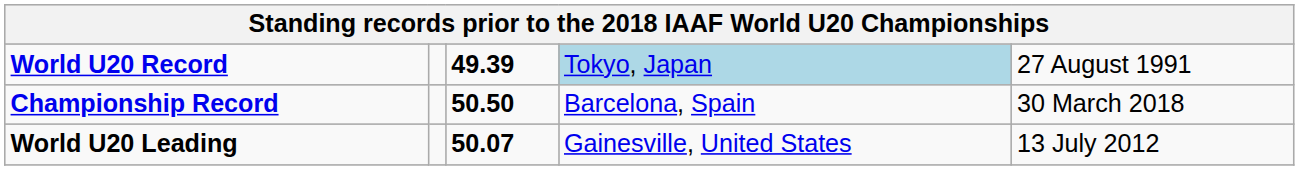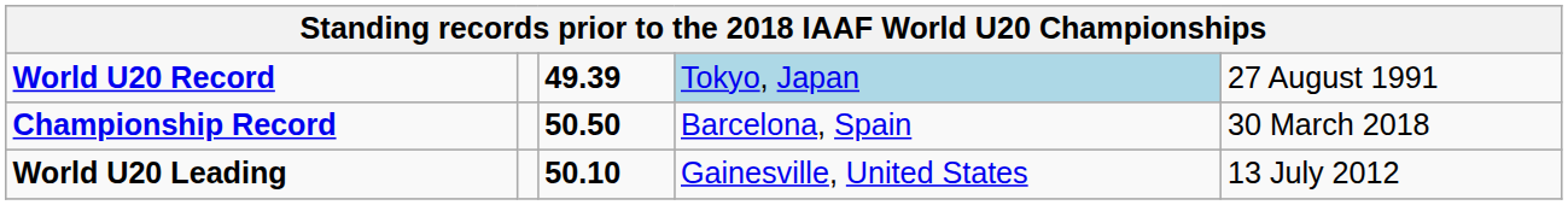 <table class="wikitable" width=65%>
 <tr>
 <th colspan="5">Standing records prior to the 2018 IAAF World U20 Championships</th>
 </tr>
 <tr>
 <td><strong><a href='#'>World U20 Record</a></strong></td>
 <td></td>
 <td><strong>49.39</strong></td>
 <td style="background: lightblue;"><a href='#'>Tokyo</a>, <a href='#'>Japan</a></td>
 <td>27 August 1991</td>
 </tr>
 <tr>
 <td><strong><a href='#'>Championship Record</a></strong></td>
 <td></td>
 <td><strong>50.50</strong></td>
 <td><a href='#'>Barcelona</a>, <a href='#'>Spain</a></td>
 <td>30 March 2018</td>
 </tr>
 <tr>
 <td><strong>World U20 Leading</strong></td>
 <td></td>
-<td><strong>50.07</strong></td>
+<td><strong>50.10</strong></td>
 <td><a href='#'>Gainesville</a>, <a href='#'>United States</a></td>
 <td>13 July 2012</td>
 </tr>
 </table>
